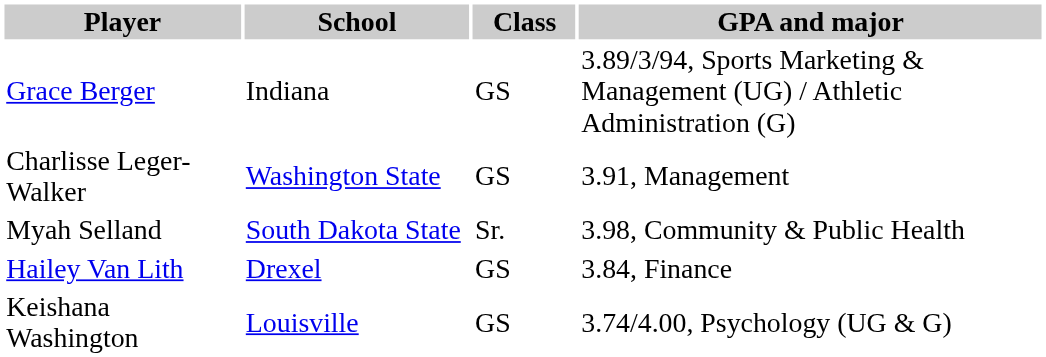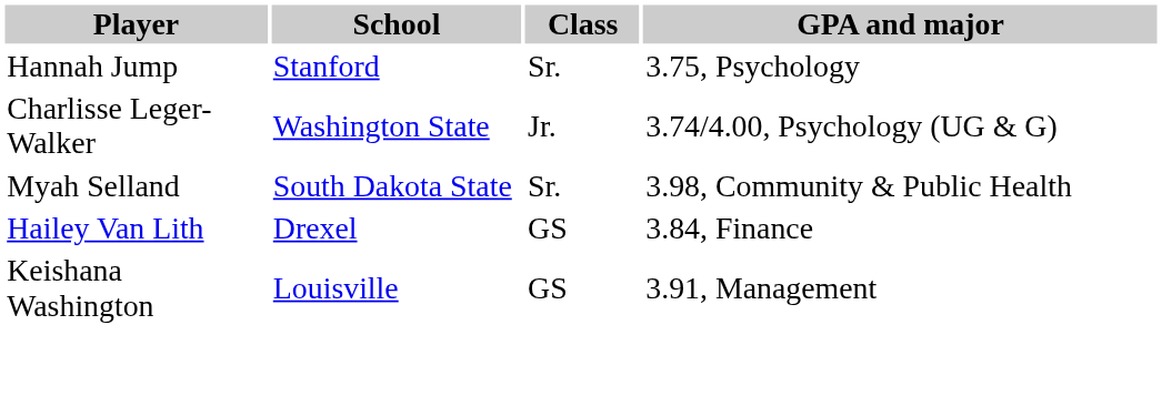 <table style="width:600px" "border:'1' 'solid' 'gray' ">
 <tr>
 <th style="background:#ccc; width:23%;">Player</th>
 <th style="background:#ccc; width:22%;">School</th>
 <th style="background:#ccc; width:10%;">Class</th>
 <th style="background:#ccc; width:45%;">GPA and major</th>
 </tr>
 <tr>
-<td><a href='#'>Grace Berger</a></td>
-<td>Indiana</td>
-<td>GS</td>
-<td>3.89/3/94, Sports Marketing & Management (UG) / Athletic Administration (G)</td>
+<td>Hannah Jump</td>
+<td><a href='#'>Stanford</a></td>
+<td>Sr.</td>
+<td>3.75, Psychology</td>
 </tr>
 <tr>
 <td>Charlisse Leger-Walker</td>
 <td><a href='#'>Washington State</a></td>
-<td>GS</td>
-<td>3.91, Management</td>
+<td>Jr.</td>
+<td>3.74/4.00, Psychology (UG & G)</td>
 </tr>
 <tr>
 <td>Myah Selland</td>
 <td><a href='#'>South Dakota State</a></td>
 <td>Sr.</td>
 <td>3.98, Community & Public Health</td>
 </tr>
 <tr>
 <td><a href='#'>Hailey Van Lith</a></td>
 <td><a href='#'>Drexel</a></td>
 <td>GS</td>
 <td>3.84, Finance</td>
 </tr>
 <tr>
 <td>Keishana Washington</td>
 <td><a href='#'>Louisville</a></td>
 <td>GS</td>
-<td>3.74/4.00, Psychology (UG & G)</td>
+<td>3.91, Management</td>
 </tr>
 </table>
